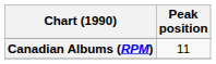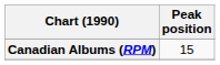 <table class="wikitable sortable plainrowheaders" style="text-align:center">
 <tr>
 <th scope="col">Chart (1990)</th>
 <th scope="col">Peak<br>position</th>
 </tr>
 <tr>
 </tr>
 <tr>
 <th scope="row">Canadian Albums (<em><a href='#'>RPM</a></em>)</th>
-<td>11</td>
+<td>15</td>
 </tr>
 <tr>
 </tr>
 <tr>
 </tr>
 <tr>
 </tr>
 <tr>
 </tr>
 <tr>
 </tr>
 <tr>
 </tr>
 <tr>
 </tr>
 <tr>
 </tr>
 </table>
